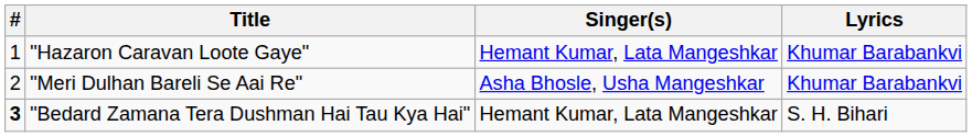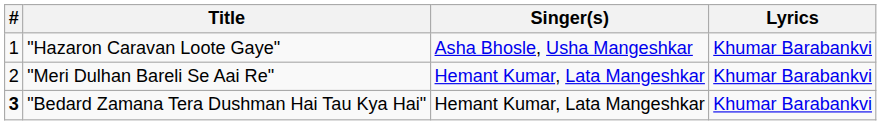 <table class="wikitable">
 <tr>
 <th>#</th>
 <th>Title</th>
 <th>Singer(s)</th>
 <th>Lyrics</th>
 </tr>
 <tr>
 <td>1</td>
 <td>"Hazaron Caravan Loote Gaye"</td>
-<td><a href='#'>Hemant Kumar</a>, <a href='#'>Lata Mangeshkar</a></td>
+<td><a href='#'>Asha Bhosle</a>, <a href='#'>Usha Mangeshkar</a></td>
 <td><a href='#'>Khumar Barabankvi</a></td>
 </tr>
 <tr>
 <td>2</td>
 <td>"Meri Dulhan Bareli Se Aai Re" </td>
-<td><a href='#'>Asha Bhosle</a>, <a href='#'>Usha Mangeshkar</a></td>
+<td><a href='#'>Hemant Kumar</a>, <a href='#'>Lata Mangeshkar</a></td>
 <td><a href='#'>Khumar Barabankvi</a></td>
 </tr>
 <tr>
 <td><strong>3</strong></td>
 <td>"Bedard Zamana Tera Dushman Hai Tau Kya Hai" </td>
 <td>Hemant Kumar, Lata Mangeshkar</td>
-<td>S. H. Bihari</td>
+<td><a href='#'>Khumar Barabankvi</a></td>
 </tr>
 </table>
